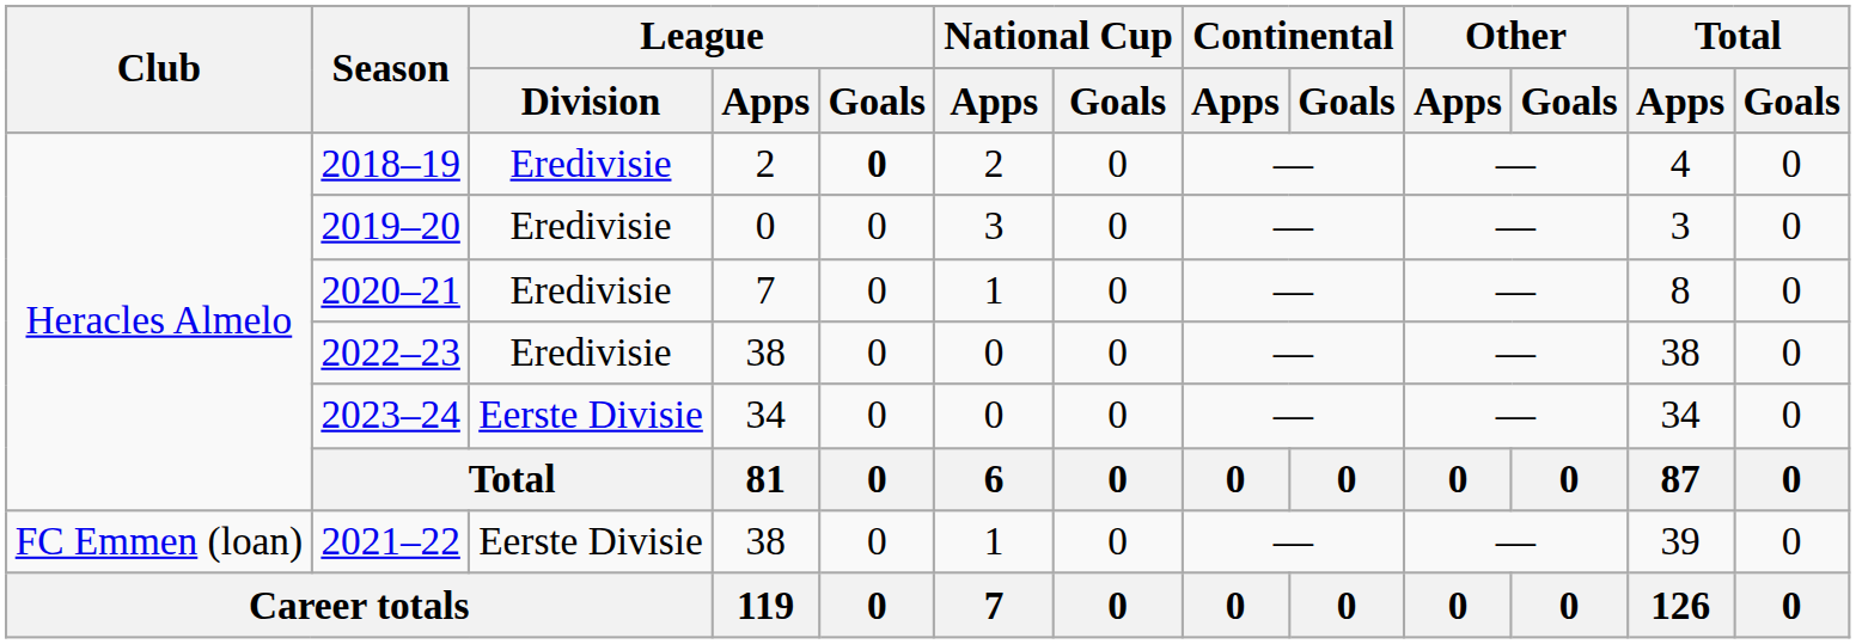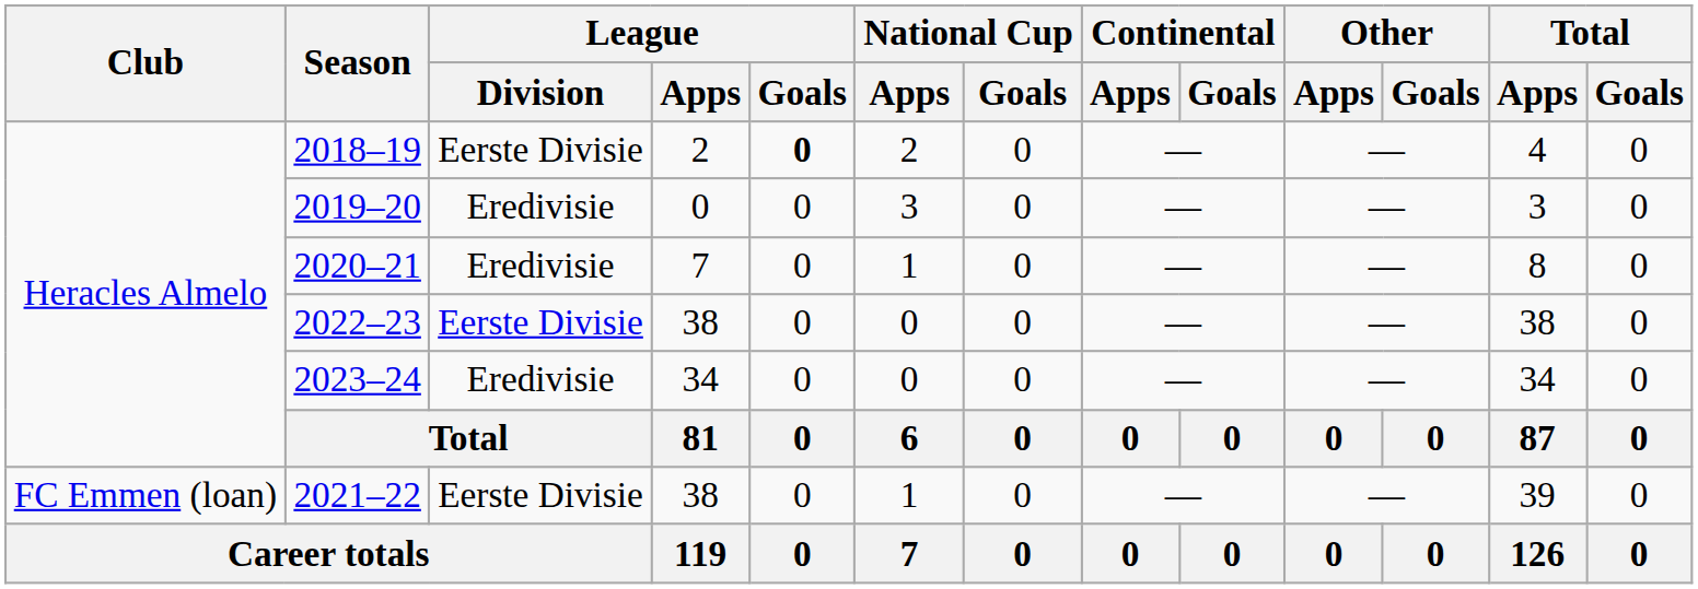 <table class="wikitable" style="text-align:center">
 <tr>
 <th rowspan="2">Club</th>
 <th rowspan="2">Season</th>
 <th colspan="3">League</th>
 <th colspan="2">National Cup</th>
 <th colspan="2">Continental</th>
 <th colspan="2">Other</th>
 <th colspan="2">Total</th>
 </tr>
 <tr>
 <th>Division</th>
 <th>Apps</th>
 <th>Goals</th>
 <th>Apps</th>
 <th>Goals</th>
 <th>Apps</th>
 <th>Goals</th>
 <th>Apps</th>
 <th>Goals</th>
 <th>Apps</th>
 <th>Goals</th>
 </tr>
 <tr>
 <td rowspan="6"><a href='#'>Heracles Almelo</a></td>
 <td><a href='#'>2018–19</a></td>
-<td><a href='#'>Eredivisie</a></td>
+<td>Eerste Divisie</td>
 <td>2</td>
 <td><strong>0</strong></td>
 <td>2</td>
 <td>0</td>
 <td colspan="2">—</td>
 <td colspan="2">—</td>
 <td>4</td>
 <td>0</td>
 </tr>
 <tr>
 <td><a href='#'>2019–20</a></td>
 <td>Eredivisie</td>
 <td>0</td>
 <td>0</td>
 <td>3</td>
 <td>0</td>
 <td colspan="2">—</td>
 <td colspan="2">—</td>
 <td>3</td>
 <td>0</td>
 </tr>
 <tr>
 <td><a href='#'>2020–21</a></td>
 <td>Eredivisie</td>
 <td>7</td>
 <td>0</td>
 <td>1</td>
 <td>0</td>
 <td colspan="2">—</td>
 <td colspan="2">—</td>
 <td>8</td>
 <td>0</td>
 </tr>
 <tr>
 <td><a href='#'>2022–23</a></td>
-<td>Eredivisie</td>
+<td><a href='#'>Eerste Divisie</a></td>
 <td>38</td>
 <td>0</td>
 <td>0</td>
 <td>0</td>
 <td colspan="2">—</td>
 <td colspan="2">—</td>
 <td>38</td>
 <td>0</td>
 </tr>
 <tr>
 <td><a href='#'>2023–24</a></td>
-<td><a href='#'>Eerste Divisie</a></td>
+<td>Eredivisie</td>
 <td>34</td>
 <td>0</td>
 <td>0</td>
 <td>0</td>
 <td colspan="2">—</td>
 <td colspan="2">—</td>
 <td>34</td>
 <td>0</td>
 </tr>
 <tr>
 <th colspan="2">Total</th>
 <th>81</th>
 <th>0</th>
 <th>6</th>
 <th>0</th>
 <th>0</th>
 <th>0</th>
 <th>0</th>
 <th>0</th>
 <th>87</th>
 <th>0</th>
 </tr>
 <tr>
 <td><a href='#'>FC Emmen</a> (loan)</td>
 <td><a href='#'>2021–22</a></td>
 <td>Eerste Divisie</td>
 <td>38</td>
 <td>0</td>
 <td>1</td>
 <td>0</td>
 <td colspan="2">—</td>
 <td colspan="2">—</td>
 <td>39</td>
 <td>0</td>
 </tr>
 <tr>
 <th colspan="3">Career totals</th>
 <th>119</th>
 <th>0</th>
 <th>7</th>
 <th>0</th>
 <th>0</th>
 <th>0</th>
 <th>0</th>
 <th>0</th>
 <th>126</th>
 <th>0</th>
 </tr>
 </table>
